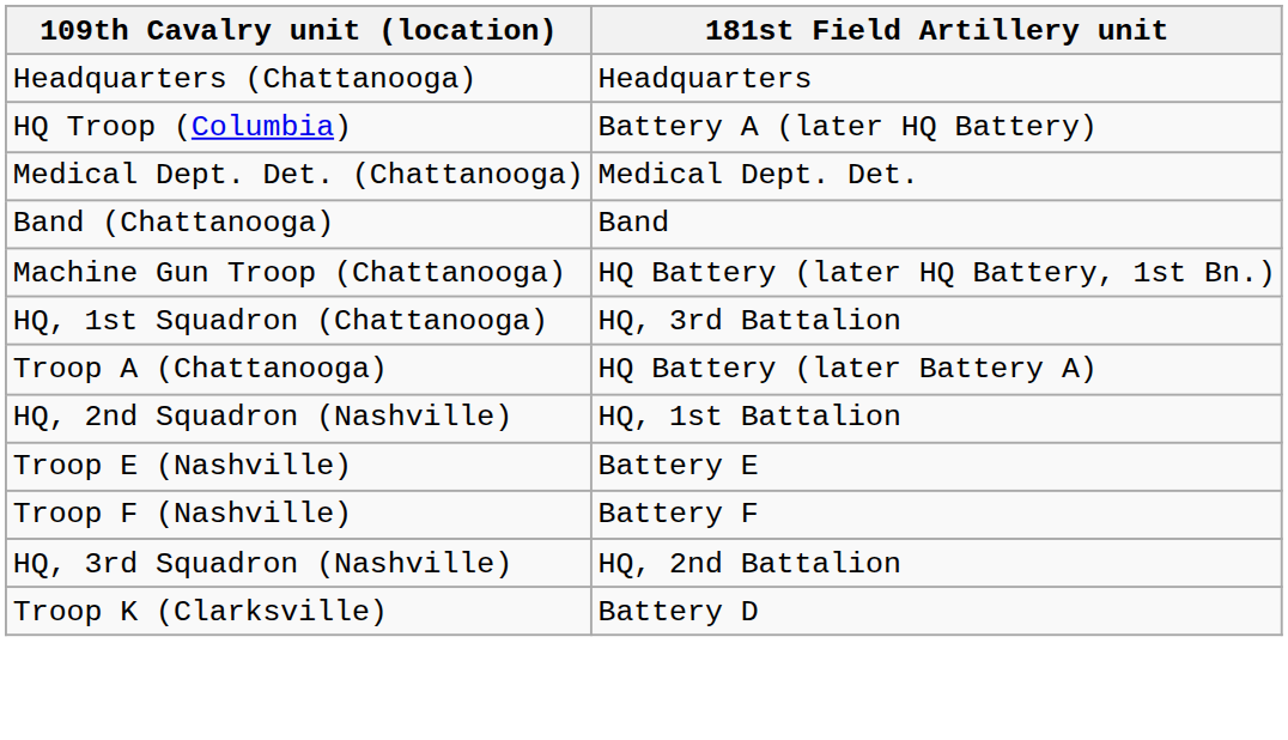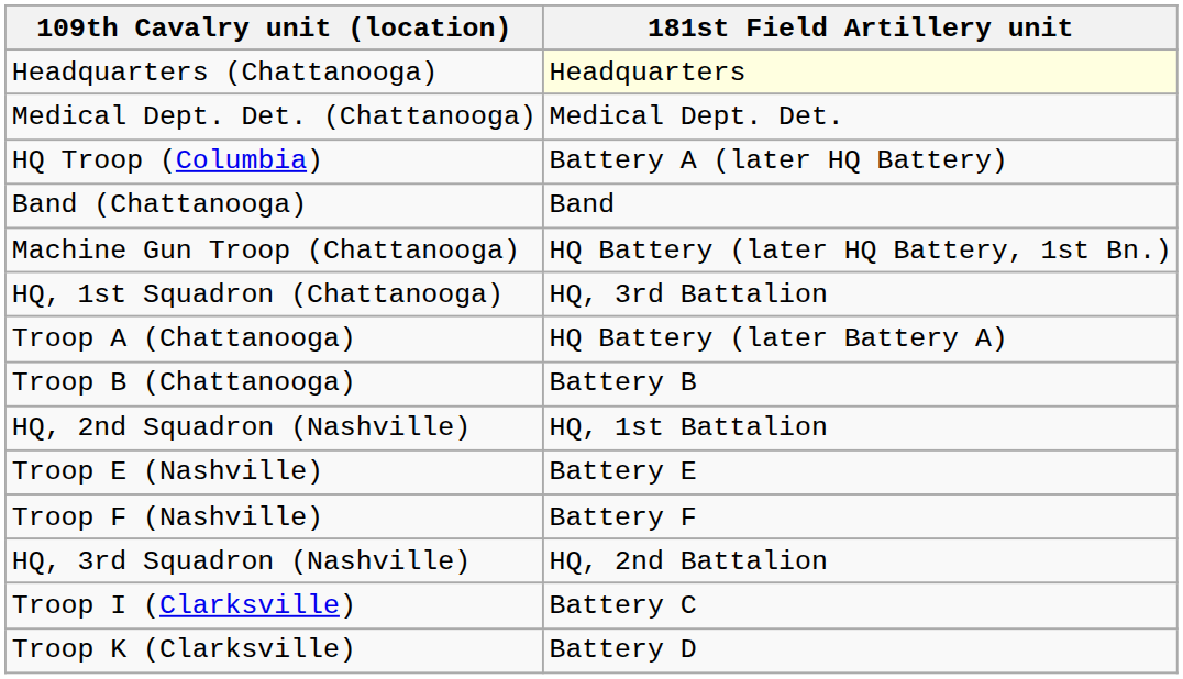 <table class="wikitable">
 <tr>
 <th>109th Cavalry unit (location)</th>
 <th>181st Field Artillery unit</th>
 </tr>
 <tr>
 <td>Headquarters (Chattanooga)</td>
-<td>Headquarters</td>
+<td style="background: lightyellow;">Headquarters</td>
+</tr>
+<tr>
+<td>Medical Dept. Det. (Chattanooga)</td>
+<td>Medical Dept. Det.</td>
 </tr>
 <tr>
 <td>HQ Troop (<a href='#'>Columbia</a>)</td>
 <td>Battery A (later HQ Battery)</td>
-</tr>
-<tr>
-<td>Medical Dept. Det. (Chattanooga)</td>
-<td>Medical Dept. Det.</td>
 </tr>
 <tr>
 <td>Band (Chattanooga)</td>
 <td>Band</td>
 </tr>
 <tr>
 <td>Machine Gun Troop (Chattanooga)</td>
 <td>HQ Battery (later HQ Battery, 1st Bn.)</td>
 </tr>
 <tr>
 <td>HQ, 1st Squadron (Chattanooga)</td>
 <td>HQ, 3rd Battalion</td>
 </tr>
 <tr>
 <td>Troop A (Chattanooga)</td>
 <td>HQ Battery (later Battery A)</td>
 </tr>
 <tr>
+<td>Troop B (Chattanooga)</td>
+<td>Battery B</td>
+</tr>
+<tr>
 <td>HQ, 2nd Squadron (Nashville)</td>
 <td>HQ, 1st Battalion</td>
 </tr>
 <tr>
 <td>Troop E (Nashville)</td>
 <td>Battery E</td>
 </tr>
 <tr>
 <td>Troop F (Nashville)</td>
 <td>Battery F</td>
 </tr>
 <tr>
 <td>HQ, 3rd Squadron (Nashville)</td>
 <td>HQ, 2nd Battalion</td>
 </tr>
 <tr>
+<td>Troop I (<a href='#'>Clarksville</a>)</td>
+<td>Battery C</td>
+</tr>
+<tr>
 <td>Troop K (Clarksville)</td>
 <td>Battery D</td>
 </tr>
 </table>
